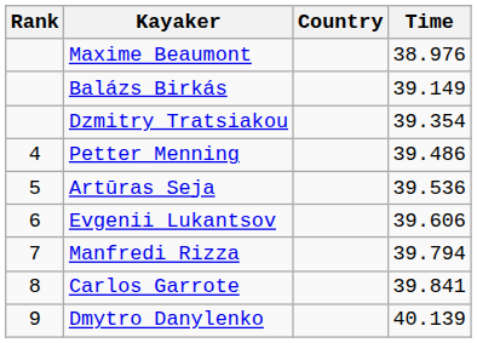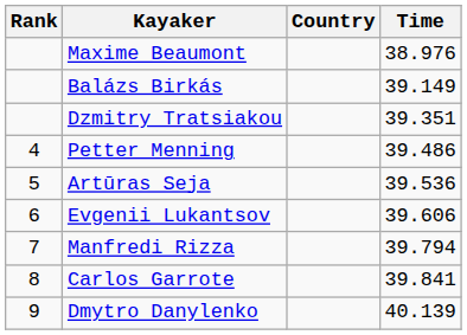 <table class="wikitable" style="text-align:center">
 <tr>
 <th>Rank</th>
 <th>Kayaker</th>
 <th>Country</th>
 <th>Time</th>
 </tr>
 <tr>
 <td></td>
 <td align=left><a href='#'>Maxime Beaumont</a></td>
 <td align=left></td>
 <td>38.976</td>
 </tr>
 <tr>
 <td></td>
 <td align=left><a href='#'>Balázs Birkás</a></td>
 <td align=left></td>
 <td>39.149</td>
 </tr>
 <tr>
 <td></td>
 <td align=left><a href='#'>Dzmitry Tratsiakou</a></td>
 <td align=left></td>
-<td>39.354</td>
+<td>39.351</td>
 </tr>
 <tr>
 <td>4</td>
 <td align=left><a href='#'>Petter Menning</a></td>
 <td align=left></td>
 <td>39.486</td>
 </tr>
 <tr>
 <td>5</td>
 <td align=left><a href='#'>Artūras Seja</a></td>
 <td align=left></td>
 <td>39.536</td>
 </tr>
 <tr>
 <td>6</td>
 <td align=left><a href='#'>Evgenii Lukantsov</a></td>
 <td align=left></td>
 <td>39.606</td>
 </tr>
 <tr>
 <td>7</td>
 <td align=left><a href='#'>Manfredi Rizza</a></td>
 <td align=left></td>
 <td>39.794</td>
 </tr>
 <tr>
 <td>8</td>
 <td align=left><a href='#'>Carlos Garrote</a></td>
 <td align=left></td>
 <td>39.841</td>
 </tr>
 <tr>
 <td>9</td>
 <td align=left><a href='#'>Dmytro Danylenko</a></td>
 <td align=left></td>
 <td>40.139</td>
 </tr>
 </table>
